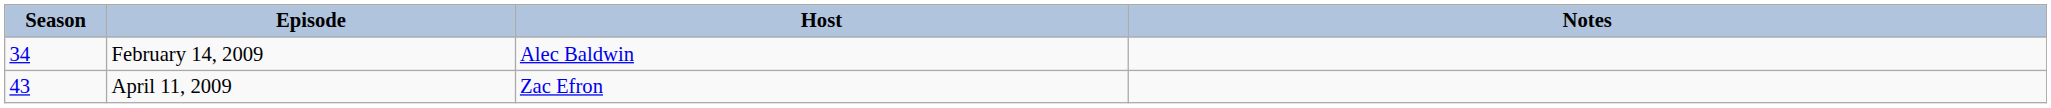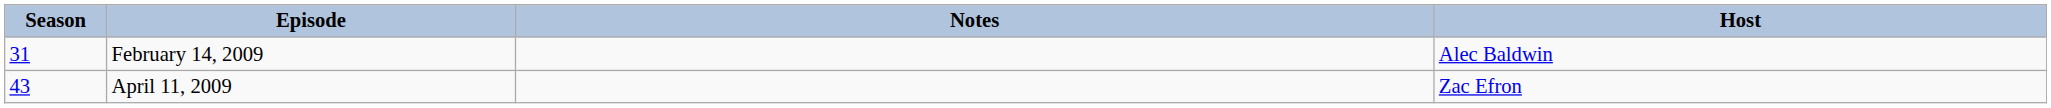 <table class="wikitable" style="width:100%;">
 <tr>
 <th style="background:#b0c4de; width:5%;">Season</th>
 <th style="background:#b0c4de; width:20%;">Episode</th>
+<th style="background:#b0c4de; width:45%;">Notes</th>
 <th style="background:#b0c4de; width:30%;">Host</th>
-<th style="background:#b0c4de; width:45%;">Notes</th>
 </tr>
 <tr>
-<td><a href='#'>34</a></td>
+<td><a href='#'>31</a></td>
 <td>February 14, 2009</td>
+<td></td>
 <td><a href='#'>Alec Baldwin</a></td>
-<td></td>
 </tr>
 <tr>
 <td><a href='#'>43</a></td>
 <td>April 11, 2009</td>
+<td></td>
 <td><a href='#'>Zac Efron</a></td>
-<td></td>
 </tr>
 </table>
